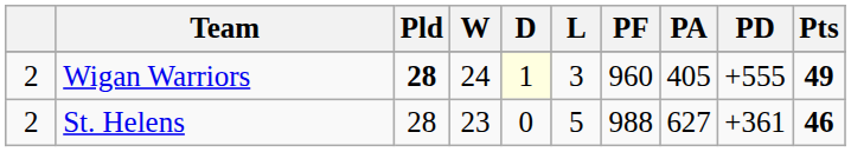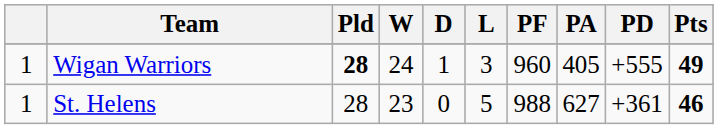 <table class="wikitable" style="text-align:center;">
 <tr>
 <th style="width:20px;" abbr="Position"></th>
 <th width=175>Team</th>
 <th style="width:20px;" abbr="Played">Pld</th>
 <th style="width:20px;" abbr="Won">W</th>
 <th style="width:20px;" abbr="Drawn">D</th>
 <th style="width:20px;" abbr="Lost">L</th>
 <th style="width:20px;" abbr="Points for">PF</th>
 <th style="width:20px;" abbr="Points against">PA</th>
 <th style="width:20px;" abbr="Points difference">PD</th>
 <th style="width:20px;" abbr="Points">Pts</th>
 </tr>
 <tr --->
 </tr>
 <tr>
-<td>2</td>
+<td>1</td>
 <td style="text-align:left;"> <a href='#'>Wigan Warriors</a></td>
 <td><strong>28</strong></td>
 <td>24</td>
-<td style="background: lightyellow;">1</td>
+<td>1</td>
 <td>3</td>
 <td>960</td>
 <td>405</td>
 <td>+555</td>
 <td><strong>49</strong></td>
 </tr>
 <tr>
-<td>2</td>
+<td>1</td>
 <td style="text-align:left;"> <a href='#'>St. Helens</a></td>
 <td>28</td>
 <td>23</td>
 <td>0</td>
 <td>5</td>
 <td>988</td>
 <td>627</td>
 <td>+361</td>
 <td><strong>46</strong></td>
 </tr>
 </table>
